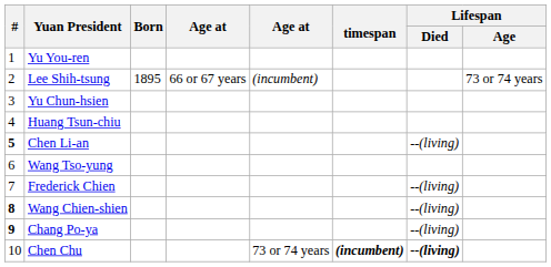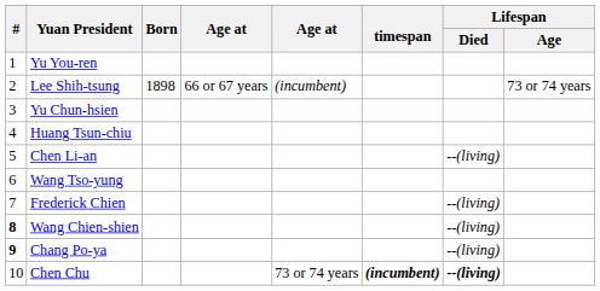 <table class="sortable wikitable">
 <tr>
 <th rowspan=2><abbr>#</abbr></th>
 <th rowspan=2>Yuan President</th>
 <th rowspan=2>Born</th>
 <th rowspan=2>Age at<br></th>
 <th rowspan=2>Age at<br></th>
 <th rowspan=2><br>timespan</th>
 <th colspan=2>Lifespan</th>
 </tr>
 <tr>
 <th>Died</th>
 <th>Age</th>
 </tr>
 <tr style="text-align: left; background:#FFFFFF">
 <td>1</td>
 <td data-sort-value="Yu You-ren"><a href='#'>Yu You-ren</a></td>
 <td></td>
 <td><br></td>
 <td><br></td>
 <td></td>
 <td></td>
 <td></td>
 </tr>
 <tr style="text-align: left; background:#FFFFFF">
 <td>2</td>
 <td data-sort-value="Lee S"><a href='#'>Lee Shih-tsung</a></td>
-<td>1895</td>
+<td>1898</td>
 <td><span></span>66 or 67 years<br></td>
 <td><span></span><em>(incumbent)</em></td>
 <td></td>
 <td></td>
 <td><span></span>73 or 74 years</td>
 </tr>
 <tr style="text-align: left; background:#FFFFFF">
 <td>3</td>
 <td data-sort-value="Yu C"><a href='#'>Yu Chun-hsien</a></td>
 <td></td>
 <td><br></td>
 <td><br></td>
 <td></td>
 <td></td>
 <td></td>
 </tr>
 <tr style="text-align: left; background:#FFFFFF">
 <td>4</td>
 <td data-sort-value="Huang"><a href='#'>Huang Tsun-chiu</a></td>
 <td></td>
 <td><br></td>
 <td><br></td>
 <td></td>
 <td></td>
 <td></td>
 </tr>
 <tr style="text-align: left; background:#FFFFFF">
-<td><strong>5</strong></td>
+<td>5</td>
 <td data-sort-value="Chen L"><a href='#'>Chen Li-an</a></td>
 <td></td>
 <td><br></td>
 <td><br></td>
 <td><em></em></td>
 <td><span>--</span><em>(living)</em></td>
 <td><em></em></td>
 </tr>
 <tr style="text-align: left; background:#FFFFFF">
 <td>6</td>
 <td data-sort-value="Wang T"><a href='#'>Wang Tso-yung</a></td>
 <td></td>
 <td><br></td>
 <td><br></td>
 <td></td>
 <td></td>
 <td></td>
 </tr>
 <tr style="text-align: left; background:#FFFFFF">
 <td>7</td>
 <td data-sort-value="Chien"><a href='#'>Frederick Chien</a></td>
 <td></td>
 <td><br></td>
 <td><br></td>
 <td><em></em></td>
 <td><span>--</span><em>(living)</em></td>
 <td><em></em></td>
 </tr>
 <tr style="text-align: left; background:#FFFFFF">
 <td><strong>8</strong></td>
 <td data-sort-value="Wang C"><a href='#'>Wang Chien-shien</a></td>
 <td></td>
 <td><br></td>
 <td><br></td>
 <td><em></em></td>
 <td><span>--</span><em>(living)</em></td>
 <td><em></em></td>
 </tr>
 <tr style="text-align: left; background:#FFFFFF">
 <td><strong>9</strong></td>
 <td data-sort-value="Chang P"><a href='#'>Chang Po-ya</a></td>
 <td></td>
 <td><br></td>
 <td><br></td>
 <td><em></em></td>
 <td><span>--</span><em>(living)</em></td>
 <td><em></em></td>
 </tr>
 <tr style="text-align: left; background:#FFFFFF">
 <td>10</td>
 <td data-sort-value="Chen Chu"><a href='#'>Chen Chu</a></td>
 <td></td>
 <td><br></td>
 <td><span></span>73 or 74 years<br></td>
 <td><strong><em>(incumbent)</em></strong></td>
 <td><strong><span>--</span><em>(living)</em></strong></td>
 <td><em></em></td>
 </tr>
 </table>
